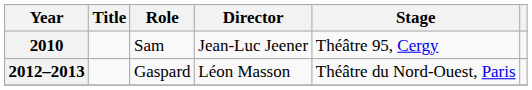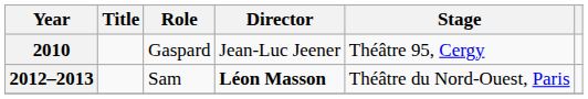 <table class="wikitable plainrowheaders sortable"  style=font-size:100%>
 <tr>
 <th>Year</th>
 <th>Title</th>
 <th>Role</th>
 <th>Director</th>
 <th>Stage</th>
 <th class="unsortable"></th>
 </tr>
 <tr>
 <th scope=row>2010</th>
 <td></td>
-<td>Sam</td>
+<td>Gaspard</td>
 <td>Jean-Luc Jeener</td>
 <td>Théâtre 95, <a href='#'>Cergy</a></td>
 <td></td>
 </tr>
 <tr>
 <th scope=row>2012–2013</th>
 <td></td>
-<td>Gaspard</td>
-<td>Léon Masson</td>
+<td>Sam</td>
+<td><strong>Léon Masson</strong></td>
 <td>Théâtre du Nord-Ouest, <a href='#'>Paris</a></td>
 <td></td>
 </tr>
 <tr>
 </tr>
 </table>
